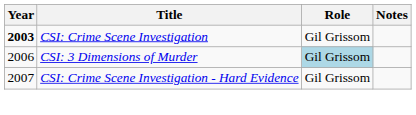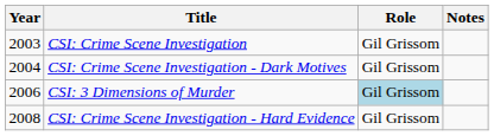 <table class="wikitable sortable">
 <tr>
 <th>Year</th>
 <th>Title</th>
 <th>Role</th>
 <th>Notes</th>
 </tr>
 <tr>
-<td><strong>2003</strong></td>
+<td>2003</td>
 <td><em><a href='#'>CSI: Crime Scene Investigation</a></em></td>
+<td>Gil Grissom</td>
+<td></td>
+</tr>
+<tr>
+<td>2004</td>
+<td><em><a href='#'>CSI: Crime Scene Investigation - Dark Motives</a></em></td>
 <td>Gil Grissom</td>
 <td></td>
 </tr>
 <tr>
 <td>2006</td>
 <td><em><a href='#'>CSI: 3 Dimensions of Murder</a></em></td>
 <td style="background: lightblue;">Gil Grissom</td>
 <td></td>
 </tr>
 <tr>
-<td>2007</td>
+<td>2008</td>
 <td><em><a href='#'>CSI: Crime Scene Investigation - Hard Evidence</a></em></td>
 <td>Gil Grissom</td>
 <td></td>
 </tr>
 </table>
